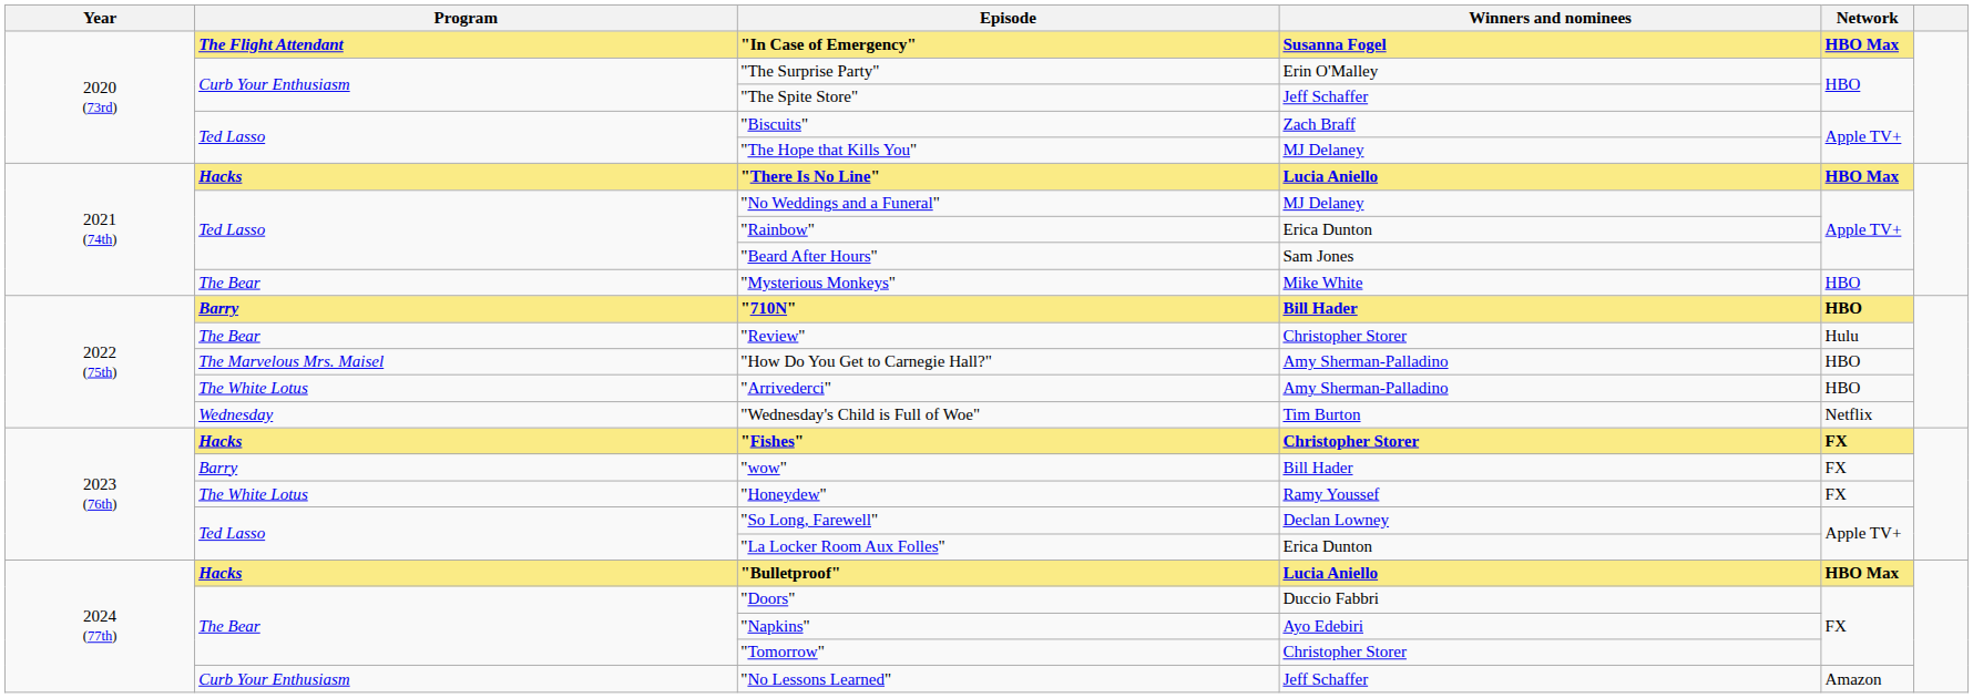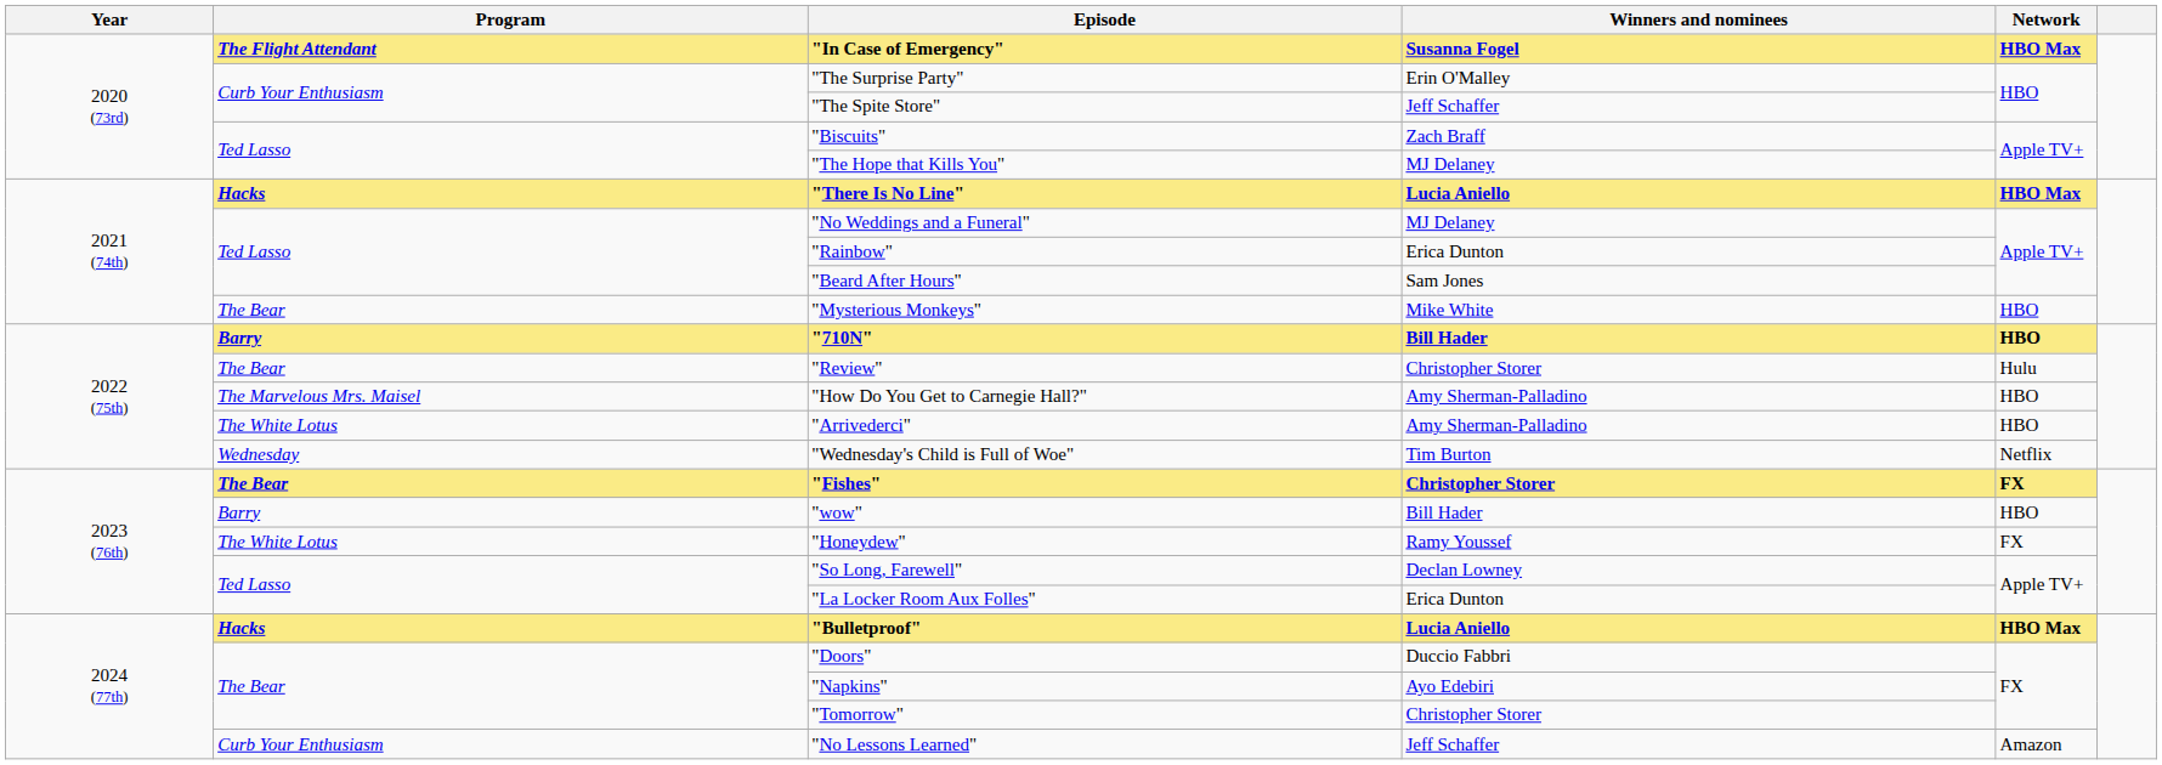 <table class="wikitable" width="95%" cellpadding="5">
 <tr>
 <th width="7%">Year</th>
 <th width="20%">Program</th>
 <th width="20%">Episode</th>
 <th width="20%">Winners and nominees</th>
 <th width="3%">Network</th>
 <th width="2%"></th>
 </tr>
 <tr>
 <td rowspan=5 style="text-align:center;">2020<br><small>(<a href='#'>73rd</a>)</small></td>
 <td style="background:#FAEB86;"><strong><em><a href='#'>The Flight Attendant</a></em></strong></td>
 <td style="background:#FAEB86;"><strong>"In Case of Emergency"</strong></td>
 <td style="background:#FAEB86;"><strong><a href='#'>Susanna Fogel</a></strong></td>
 <td style="background:#FAEB86;"><strong><a href='#'>HBO Max</a></strong></td>
 <td rowspan=5 style="text-align:center;"></td>
 </tr>
 <tr>
 <td rowspan="2"><em><a href='#'>Curb Your Enthusiasm</a></em></td>
 <td>"The Surprise Party"</td>
 <td>Erin O'Malley</td>
 <td rowspan="2"><a href='#'>HBO</a></td>
 </tr>
 <tr>
 <td>"The Spite Store"</td>
 <td><a href='#'>Jeff Schaffer</a></td>
 </tr>
 <tr>
 <td rowspan="2"><em><a href='#'>Ted Lasso</a></em></td>
 <td>"<a href='#'>Biscuits</a>"</td>
 <td><a href='#'>Zach Braff</a></td>
 <td rowspan="2"><a href='#'>Apple TV+</a></td>
 </tr>
 <tr>
 <td>"<a href='#'>The Hope that Kills You</a>"</td>
 <td><a href='#'>MJ Delaney</a></td>
 </tr>
 <tr>
 <td rowspan=5 style="text-align:center;">2021<br><small>(<a href='#'>74th</a>)</small></td>
 <td style="background:#FAEB86;"><strong><em><a href='#'>Hacks</a></em></strong></td>
 <td style="background:#FAEB86;"><strong>"<a href='#'>There Is No Line</a>"</strong></td>
 <td style="background:#FAEB86;"><strong><a href='#'>Lucia Aniello</a></strong></td>
 <td style="background:#FAEB86;"><strong><a href='#'>HBO Max</a></strong></td>
 <td rowspan=5 style="text-align:center;"></td>
 </tr>
 <tr>
 <td rowspan="3"><em><a href='#'>Ted Lasso</a></em></td>
 <td>"<a href='#'>No Weddings and a Funeral</a>"</td>
 <td><a href='#'>MJ Delaney</a></td>
 <td rowspan="3"><a href='#'>Apple TV+</a></td>
 </tr>
 <tr>
 <td>"<a href='#'>Rainbow</a>"</td>
 <td>Erica Dunton</td>
 </tr>
 <tr>
 <td>"<a href='#'>Beard After Hours</a>"</td>
 <td>Sam Jones</td>
 </tr>
 <tr>
 <td><em><a href='#'>The Bear</a></em></td>
 <td>"<a href='#'>Mysterious Monkeys</a>"</td>
 <td><a href='#'>Mike White</a></td>
 <td><a href='#'>HBO</a></td>
 </tr>
 <tr>
 <td rowspan=5 style="text-align:center;">2022<br><small>(<a href='#'>75th</a>)</small></td>
 <td style="background:#FAEB86;"><strong><em><a href='#'>Barry</a></em></strong></td>
 <td style="background:#FAEB86;"><strong>"<a href='#'>710N</a>"</strong></td>
 <td style="background:#FAEB86;"><strong><a href='#'>Bill Hader</a></strong></td>
 <td style="background:#FAEB86;"><strong>HBO</strong></td>
 <td rowspan=5 style="text-align:center;"></td>
 </tr>
 <tr>
 <td><em><a href='#'>The Bear</a></em></td>
 <td>"<a href='#'>Review</a>"</td>
 <td><a href='#'>Christopher Storer</a></td>
 <td>Hulu</td>
 </tr>
 <tr>
 <td><em><a href='#'>The Marvelous Mrs. Maisel</a></em></td>
 <td>"How Do You Get to Carnegie Hall?"</td>
 <td><a href='#'>Amy Sherman-Palladino</a></td>
 <td>HBO</td>
 </tr>
 <tr>
 <td><em><a href='#'>The White Lotus</a></em></td>
 <td>"<a href='#'>Arrivederci</a>"</td>
 <td><a href='#'>Amy Sherman-Palladino</a></td>
 <td>HBO</td>
 </tr>
 <tr>
 <td><em><a href='#'>Wednesday</a></em></td>
 <td>"Wednesday's Child is Full of Woe"</td>
 <td><a href='#'>Tim Burton</a></td>
 <td>Netflix</td>
 </tr>
 <tr>
 <td rowspan=5 style="text-align:center;">2023<br><small>(<a href='#'>76th</a>)</small></td>
-<td style="background:#FAEB86;"><strong><em><a href='#'>Hacks</a></em></strong></td>
+<td style="background:#FAEB86;"><strong><em><a href='#'>The Bear</a></em></strong></td>
 <td style="background:#FAEB86;"><strong>"<a href='#'>Fishes</a>"</strong></td>
 <td style="background:#FAEB86;"><strong><a href='#'>Christopher Storer</a></strong></td>
 <td style="background:#FAEB86;"><strong>FX</strong></td>
 <td rowspan=5 style="text-align:center;"></td>
 </tr>
 <tr>
 <td><em><a href='#'>Barry</a></em></td>
 <td>"<a href='#'>wow</a>"</td>
 <td><a href='#'>Bill Hader</a></td>
-<td>FX</td>
+<td>HBO</td>
 </tr>
 <tr>
 <td><em><a href='#'>The White Lotus</a></em></td>
 <td>"<a href='#'>Honeydew</a>"</td>
 <td><a href='#'>Ramy Youssef</a></td>
 <td>FX</td>
 </tr>
 <tr>
 <td rowspan="2"><em><a href='#'>Ted Lasso</a></em></td>
 <td>"<a href='#'>So Long, Farewell</a>"</td>
 <td><a href='#'>Declan Lowney</a></td>
 <td rowspan="2">Apple TV+</td>
 </tr>
 <tr>
 <td>"<a href='#'>La Locker Room Aux Folles</a>"</td>
 <td>Erica Dunton</td>
 </tr>
 <tr>
 <td rowspan=5 style="text-align:center;">2024<br><small>(<a href='#'>77th</a>)</small></td>
 <td style="background:#FAEB86;"><strong><em><a href='#'>Hacks</a></em></strong></td>
 <td style="background:#FAEB86;"><strong>"Bulletproof"</strong></td>
 <td style="background:#FAEB86;"><strong><a href='#'>Lucia Aniello</a></strong></td>
 <td style="background:#FAEB86;"><strong>HBO Max</strong></td>
 <td rowspan=5 style="text-align:center;"></td>
 </tr>
 <tr>
 <td rowspan="3"><em><a href='#'>The Bear</a></em></td>
 <td>"<a href='#'>Doors</a>"</td>
 <td>Duccio Fabbri</td>
 <td rowspan="3">FX</td>
 </tr>
 <tr>
 <td>"<a href='#'>Napkins</a>"</td>
 <td><a href='#'>Ayo Edebiri</a></td>
 </tr>
 <tr>
 <td>"<a href='#'>Tomorrow</a>"</td>
 <td><a href='#'>Christopher Storer</a></td>
 </tr>
 <tr>
 <td><em><a href='#'>Curb Your Enthusiasm</a></em></td>
 <td>"<a href='#'>No Lessons Learned</a>"</td>
 <td><a href='#'>Jeff Schaffer</a></td>
 <td>Amazon</td>
 </tr>
 </table>
